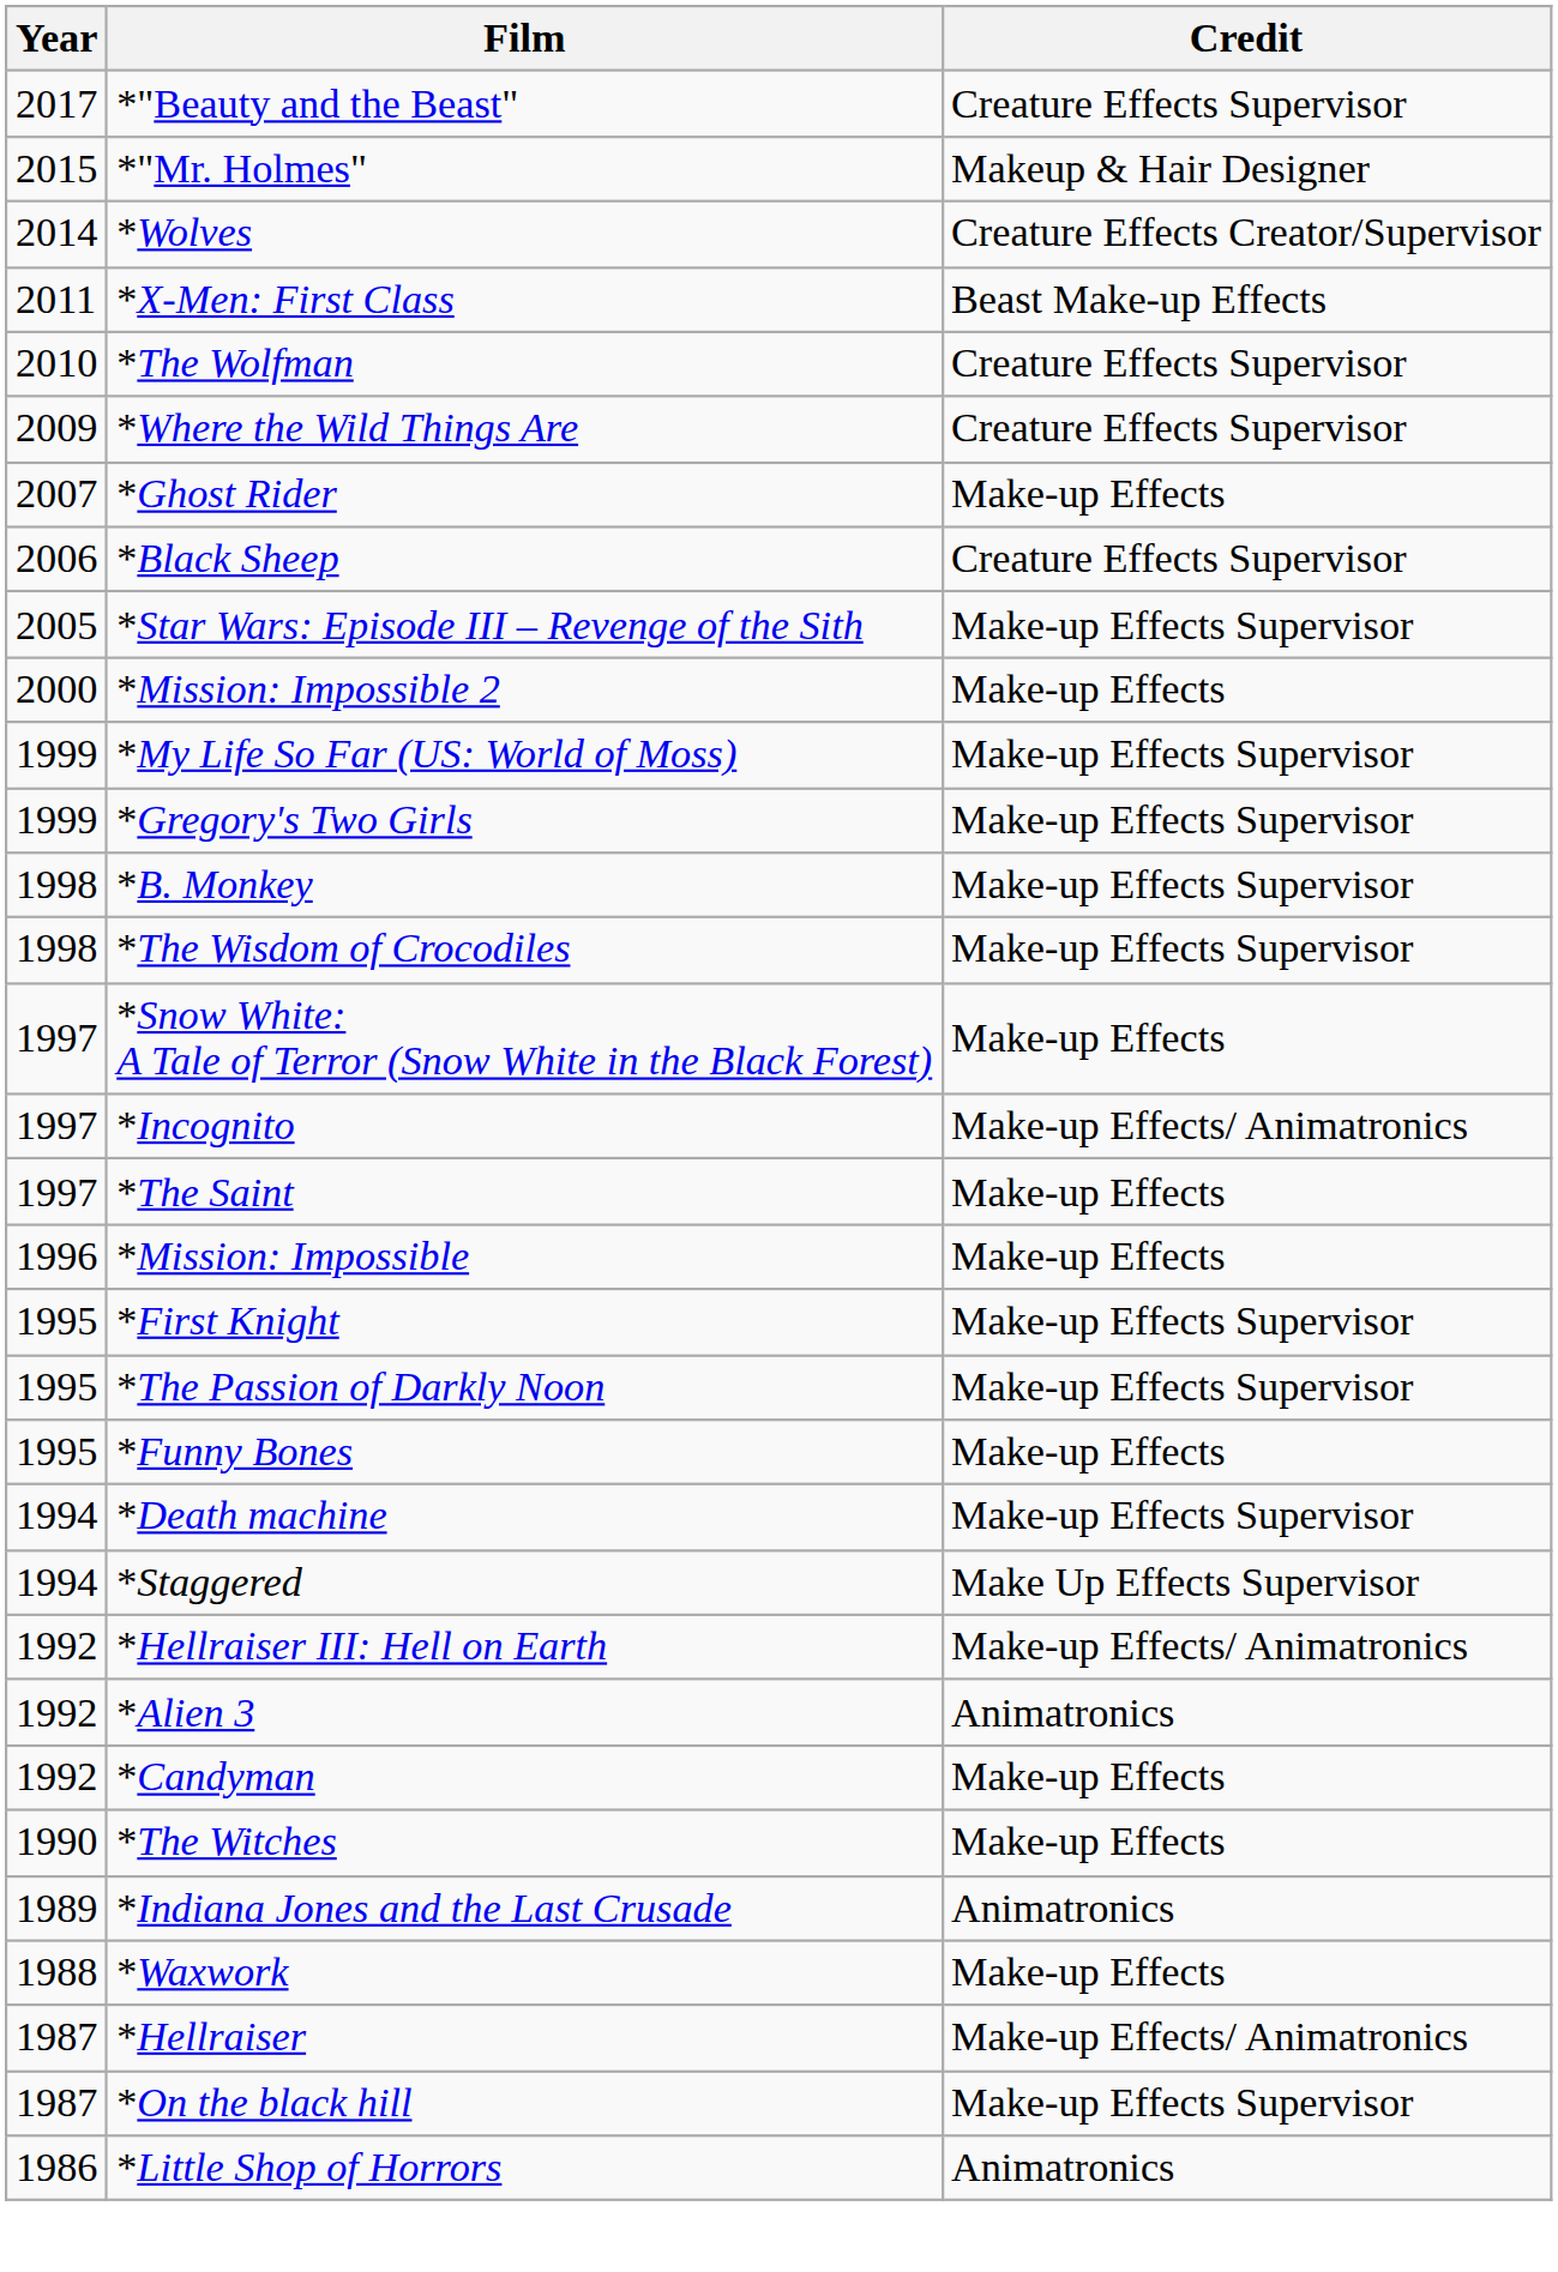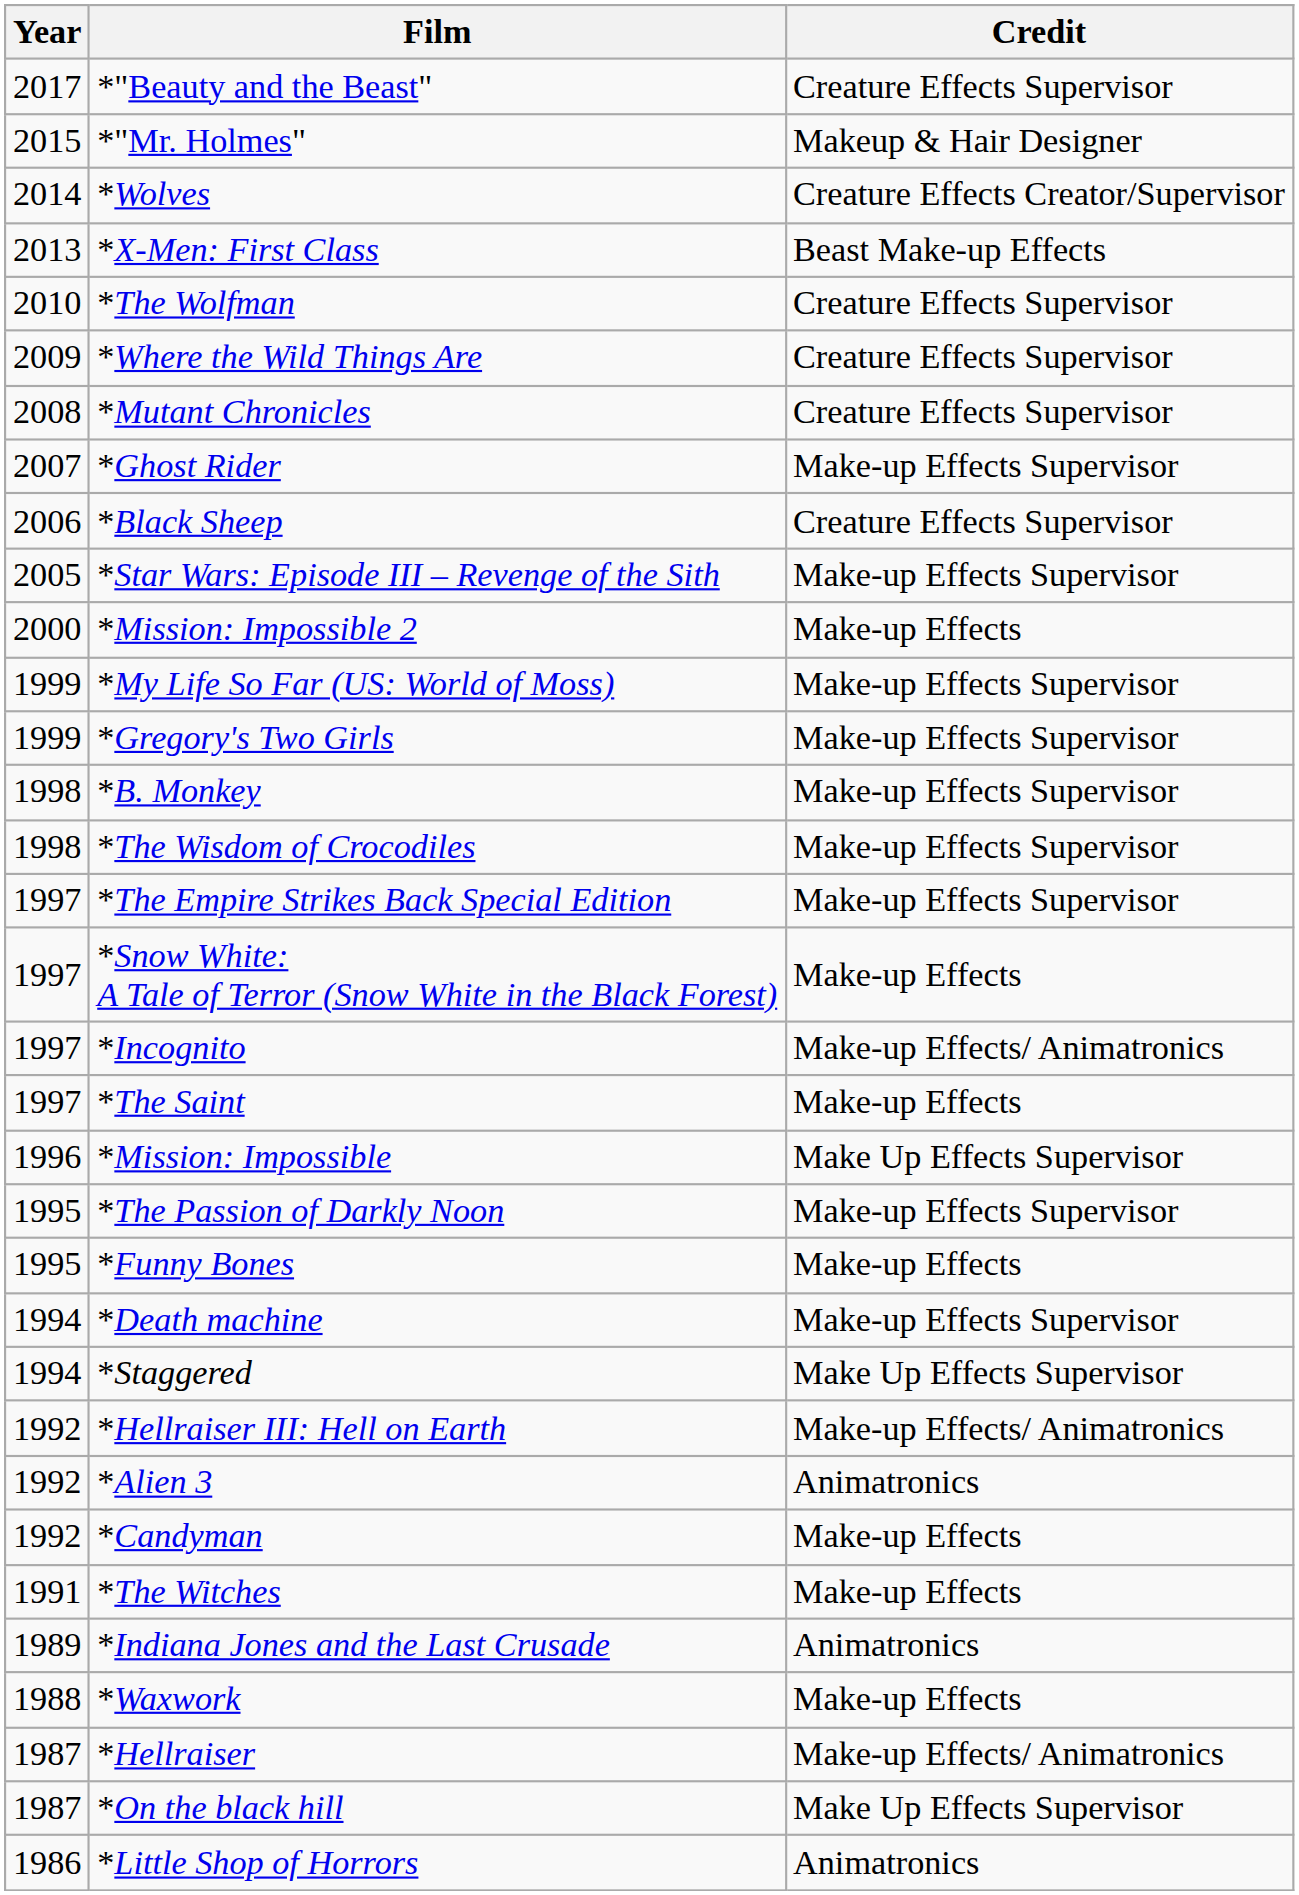 <table class="wikitable sortable" border="1">
 <tr>
 <th>Year</th>
 <th>Film</th>
 <th>Credit</th>
 </tr>
 <tr>
 <td>2017</td>
 <td>*"<a href='#'>Beauty and the Beast</a>"</td>
 <td>Creature Effects Supervisor</td>
 </tr>
 <tr>
 <td>2015</td>
 <td>*"<a href='#'>Mr. Holmes</a>"</td>
 <td>Makeup & Hair Designer</td>
 </tr>
 <tr>
 <td>2014</td>
 <td>*<em><a href='#'>Wolves</a></em></td>
 <td>Creature Effects Creator/Supervisor</td>
 </tr>
 <tr>
-<td>2011</td>
+<td>2013</td>
 <td>*<em><a href='#'>X-Men: First Class</a></em></td>
 <td>Beast Make-up Effects</td>
 </tr>
 <tr>
 <td>2010</td>
 <td>*<em><a href='#'>The Wolfman</a></em></td>
 <td>Creature Effects Supervisor</td>
 </tr>
 <tr>
 <td>2009</td>
 <td>*<em><a href='#'>Where the Wild Things Are</a></em></td>
 <td>Creature Effects Supervisor</td>
 </tr>
 <tr>
+<td>2008</td>
+<td>*<em><a href='#'>Mutant Chronicles</a></em></td>
+<td>Creature Effects Supervisor</td>
+</tr>
+<tr>
 <td>2007</td>
 <td>*<em><a href='#'>Ghost Rider</a></em></td>
-<td>Make-up Effects</td>
+<td>Make-up Effects Supervisor</td>
 </tr>
 <tr>
 <td>2006</td>
 <td>*<em><a href='#'>Black Sheep</a></em></td>
 <td>Creature Effects Supervisor</td>
 </tr>
 <tr>
 <td>2005</td>
 <td>*<em><a href='#'>Star Wars: Episode III – Revenge of the Sith</a></em></td>
 <td>Make-up Effects Supervisor</td>
 </tr>
 <tr>
 <td>2000</td>
 <td>*<em><a href='#'>Mission: Impossible 2</a></em></td>
 <td>Make-up Effects</td>
 </tr>
 <tr>
 <td>1999</td>
 <td>*<em><a href='#'>My Life So Far (US: World of Moss)</a></em></td>
 <td>Make-up Effects Supervisor</td>
 </tr>
 <tr>
 <td>1999</td>
 <td>*<em><a href='#'>Gregory's Two Girls</a></em></td>
 <td>Make-up Effects Supervisor</td>
 </tr>
 <tr>
 <td>1998</td>
 <td>*<em><a href='#'>B. Monkey</a></em></td>
 <td>Make-up Effects Supervisor</td>
 </tr>
 <tr>
 <td>1998</td>
 <td>*<em><a href='#'>The Wisdom of Crocodiles</a></em></td>
 <td>Make-up Effects Supervisor</td>
 </tr>
 <tr>
 <td>1997</td>
+<td>*<em><a href='#'>The Empire Strikes Back Special Edition</a></em></td>
+<td>Make-up Effects Supervisor</td>
+</tr>
+<tr>
+<td>1997</td>
 <td>*<em><a href='#'>Snow White: <br>A Tale of Terror (Snow White in the Black Forest)</a></em></td>
 <td>Make-up Effects</td>
 </tr>
 <tr>
 <td>1997</td>
 <td>*<em><a href='#'>Incognito</a></em></td>
 <td>Make-up Effects/ Animatronics</td>
 </tr>
 <tr>
 <td>1997</td>
 <td>*<em><a href='#'>The Saint</a></em></td>
 <td>Make-up Effects</td>
 </tr>
 <tr>
 <td>1996</td>
 <td>*<em><a href='#'>Mission: Impossible</a></em></td>
-<td>Make-up Effects</td>
-</tr>
-<tr>
-<td>1995</td>
-<td>*<em><a href='#'>First Knight</a></em></td>
-<td>Make-up Effects Supervisor</td>
+<td>Make Up Effects Supervisor</td>
 </tr>
 <tr>
 <td>1995</td>
 <td>*<em><a href='#'>The Passion of Darkly Noon</a></em></td>
 <td>Make-up Effects Supervisor</td>
 </tr>
 <tr>
 <td>1995</td>
 <td>*<em><a href='#'>Funny Bones</a></em></td>
 <td>Make-up Effects</td>
 </tr>
 <tr>
 <td>1994</td>
 <td>*<em><a href='#'>Death machine</a></em></td>
 <td>Make-up Effects Supervisor</td>
 </tr>
 <tr>
 <td>1994</td>
 <td>*<em>Staggered</em></td>
 <td>Make Up Effects Supervisor</td>
 </tr>
 <tr>
 <td>1992</td>
 <td>*<em><a href='#'>Hellraiser III: Hell on Earth</a></em></td>
 <td>Make-up Effects/ Animatronics</td>
 </tr>
 <tr>
 <td>1992</td>
 <td>*<em><a href='#'>Alien 3</a></em></td>
 <td>Animatronics</td>
 </tr>
 <tr>
 <td>1992</td>
 <td>*<em><a href='#'>Candyman</a></em></td>
 <td>Make-up Effects</td>
 </tr>
 <tr>
-<td>1990</td>
+<td>1991</td>
 <td>*<em><a href='#'>The Witches</a></em></td>
 <td>Make-up Effects</td>
 </tr>
 <tr>
 <td>1989</td>
 <td>*<em><a href='#'>Indiana Jones and the Last Crusade</a></em></td>
 <td>Animatronics</td>
 </tr>
 <tr>
 <td>1988</td>
 <td>*<em><a href='#'>Waxwork</a></em></td>
 <td>Make-up Effects</td>
 </tr>
 <tr>
 <td>1987</td>
 <td>*<em><a href='#'>Hellraiser</a></em></td>
 <td>Make-up Effects/ Animatronics</td>
 </tr>
 <tr>
 <td>1987</td>
 <td>*<em><a href='#'>On the black hill</a></em></td>
-<td>Make-up Effects Supervisor</td>
+<td>Make Up Effects Supervisor</td>
 </tr>
 <tr>
 <td>1986</td>
 <td>*<em><a href='#'>Little Shop of Horrors</a></em></td>
 <td>Animatronics</td>
 </tr>
 </table>
